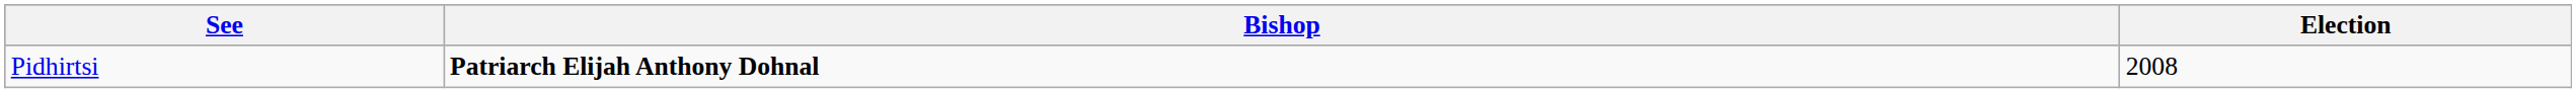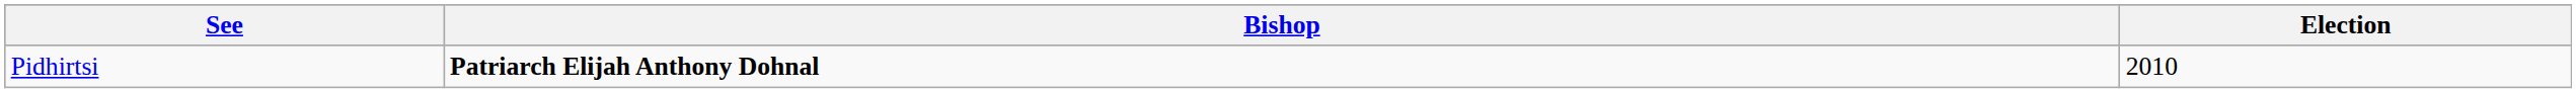 <table class="wikitable sortable" width="100%">
 <tr bgcolor="#cccccc">
 <th><a href='#'>See</a></th>
 <th><a href='#'>Bishop</a></th>
 <th>Election</th>
 </tr>
 <tr>
 <td><a href='#'>Pidhirtsi</a></td>
 <td><strong>Patriarch Elijah Anthony Dohnal</strong></td>
-<td>2008</td>
+<td>2010</td>
 </tr>
 </table>
